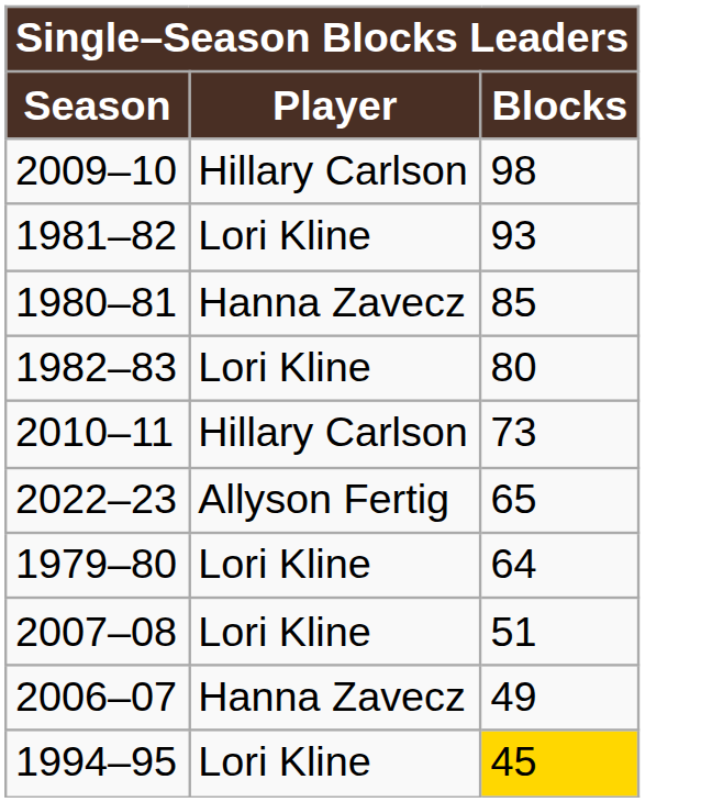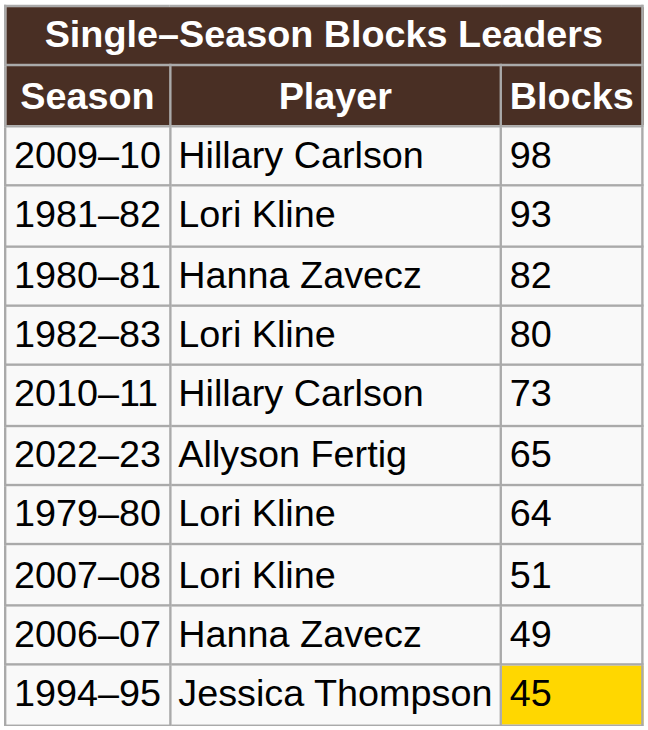 <table class="wikitable" style="float:left; margin-right:1em">
 <tr>
 <th style="background:#492f24; color:white;" colspan=6>Single–Season Blocks Leaders</th>
 </tr>
 <tr>
 <th style="background:#492f24; color:white">Season</th>
 <th style="background:#492f24; color:white">Player</th>
 <th style="background:#492f24; color:white">Blocks</th>
 </tr>
 <tr>
 <td>2009–10</td>
 <td>Hillary Carlson</td>
 <td>98</td>
 </tr>
 <tr>
 <td>1981–82</td>
 <td>Lori Kline</td>
 <td>93</td>
 </tr>
 <tr>
 <td>1980–81</td>
 <td>Hanna Zavecz</td>
-<td>85</td>
+<td>82</td>
 </tr>
 <tr>
 <td>1982–83</td>
 <td>Lori Kline</td>
 <td>80</td>
 </tr>
 <tr>
 <td>2010–11</td>
 <td>Hillary Carlson</td>
 <td>73</td>
 </tr>
 <tr>
 <td>2022–23</td>
 <td>Allyson Fertig</td>
 <td>65</td>
 </tr>
 <tr>
 <td>1979–80</td>
 <td>Lori Kline</td>
 <td>64</td>
 </tr>
 <tr>
 <td>2007–08</td>
 <td>Lori Kline</td>
 <td>51</td>
 </tr>
 <tr>
 <td>2006–07</td>
 <td>Hanna Zavecz</td>
 <td>49</td>
 </tr>
 <tr>
 <td>1994–95</td>
-<td>Lori Kline</td>
+<td>Jessica Thompson</td>
 <td style="background: gold;">45</td>
 </tr>
 </table>
